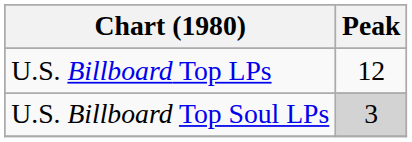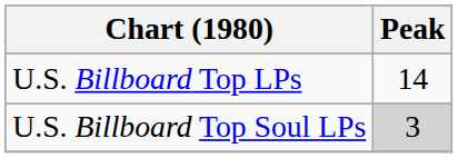 <table class="wikitable">
 <tr>
 <th>Chart (1980)</th>
 <th>Peak<br></th>
 </tr>
 <tr>
 <td>U.S. <a href='#'><em>Billboard</em> Top LPs</a></td>
-<td align="center">12</td>
+<td align="center">14</td>
 </tr>
 <tr>
 <td>U.S. <em>Billboard</em> <a href='#'>Top Soul LPs</a></td>
 <td align="center" style="background: lightgrey;">3</td>
 </tr>
 <tr>
 </tr>
 </table>
